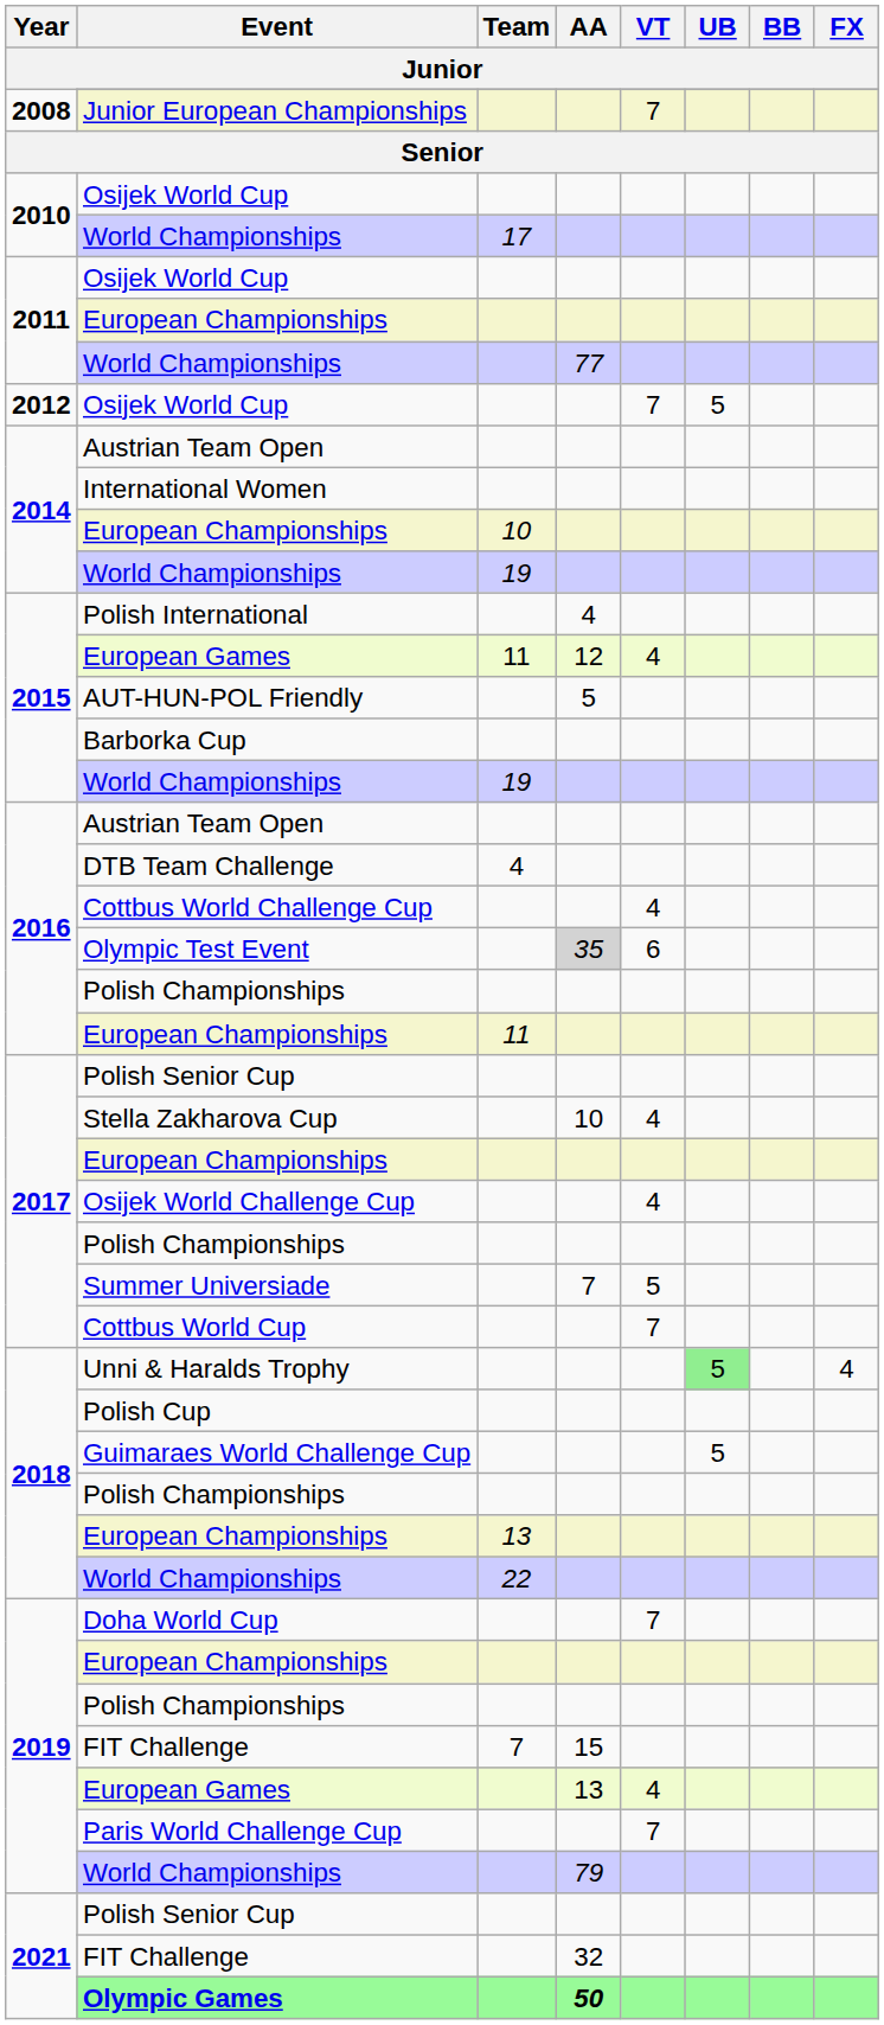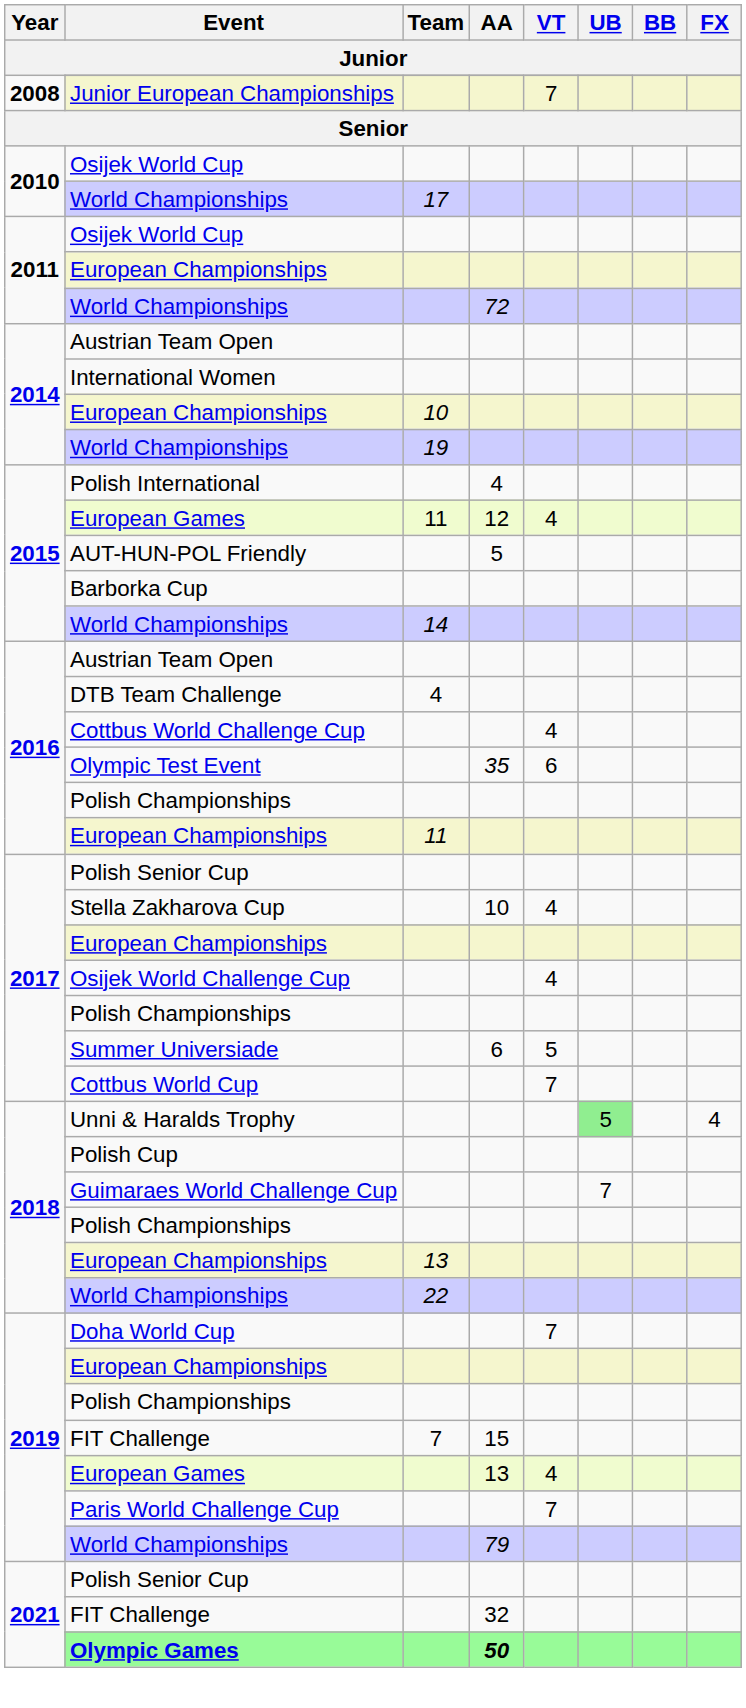 <table class="wikitable" style="text-align:center; font-size:95%;">
 <tr>
 <th align=center>Year</th>
 <th align=center>Event</th>
 <th style="width:30px;">Team</th>
 <th style="width:30px;">AA</th>
 <th style="width:30px;"><a href='#'>VT</a></th>
 <th style="width:30px;"><a href='#'>UB</a></th>
 <th style="width:30px;"><a href='#'>BB</a></th>
 <th style="width:30px;"><a href='#'>FX</a></th>
 </tr>
 <tr>
 <th colspan="8"><strong>Junior</strong></th>
 </tr>
 <tr>
 <td rowspan="2"><strong>2008</strong></td>
 </tr>
 <tr bgcolor=#F5F6CE>
 <td align=left><a href='#'>Junior European Championships</a></td>
 <td></td>
 <td></td>
 <td>7</td>
 <td></td>
 <td></td>
 <td></td>
 </tr>
 <tr>
 <th colspan="8"><strong>Senior</strong></th>
 </tr>
 <tr>
 <td rowspan="2"><strong>2010</strong></td>
 <td align=left><a href='#'>Osijek World Cup</a></td>
 <td></td>
 <td></td>
 <td></td>
 <td></td>
 <td></td>
 <td></td>
 </tr>
 <tr bgcolor=#CCCCFF>
 <td align=left><a href='#'>World Championships</a></td>
 <td><em>17</em></td>
 <td></td>
 <td></td>
 <td></td>
 <td></td>
 <td></td>
 </tr>
 <tr>
 <td rowspan="3"><strong>2011</strong></td>
 <td align=left><a href='#'>Osijek World Cup</a></td>
 <td></td>
 <td></td>
 <td></td>
 <td></td>
 <td></td>
 <td></td>
 </tr>
 <tr bgcolor=#F5F6CE>
 <td align=left><a href='#'>European Championships</a></td>
 <td></td>
 <td></td>
 <td></td>
 <td></td>
 <td></td>
 <td></td>
 </tr>
 <tr bgcolor=#CCCCFF>
 <td align=left><a href='#'>World Championships</a></td>
 <td></td>
-<td><em>77</em></td>
+<td><em>72</em></td>
 <td></td>
 <td></td>
-<td></td>
-<td></td>
-</tr>
-<tr>
-<td rowspan="1"><strong>2012</strong></td>
-<td align=left><a href='#'>Osijek World Cup</a></td>
-<td></td>
-<td></td>
-<td>7</td>
-<td>5</td>
 <td></td>
 <td></td>
 </tr>
 <tr>
 <td rowspan="4"><strong><a href='#'>2014</a></strong></td>
 <td align=left>Austrian Team Open</td>
 <td></td>
 <td></td>
 <td></td>
 <td></td>
 <td></td>
 <td></td>
 </tr>
 <tr>
 <td align=left>International Women</td>
 <td></td>
 <td></td>
 <td></td>
 <td></td>
 <td></td>
 <td></td>
 </tr>
 <tr bgcolor=#F5F6CE>
 <td align=left><a href='#'>European Championships</a></td>
 <td><em>10</em></td>
 <td></td>
 <td></td>
 <td></td>
 <td></td>
 <td></td>
 </tr>
 <tr bgcolor=#CCCCFF>
 <td align=left><a href='#'>World Championships</a></td>
 <td><em>19</em></td>
 <td></td>
 <td></td>
 <td></td>
 <td></td>
 <td></td>
 </tr>
 <tr>
 <td rowspan="5"><strong><a href='#'>2015</a></strong></td>
 <td align=left>Polish International</td>
 <td></td>
 <td>4</td>
 <td></td>
 <td></td>
 <td></td>
 <td></td>
 </tr>
 <tr bgcolor=#f0fccf>
 <td align=left><a href='#'>European Games</a></td>
 <td>11</td>
 <td>12</td>
 <td>4</td>
 <td></td>
 <td></td>
 <td></td>
 </tr>
 <tr>
 <td align=left>AUT-HUN-POL Friendly</td>
 <td></td>
 <td>5</td>
 <td></td>
 <td></td>
 <td></td>
 <td></td>
 </tr>
 <tr>
 <td align=left>Barborka Cup</td>
 <td></td>
 <td></td>
 <td></td>
 <td></td>
 <td></td>
 <td></td>
 </tr>
 <tr bgcolor=#CCCCFF>
 <td align=left><a href='#'>World Championships</a></td>
-<td><em>19</em></td>
+<td><em>14</em></td>
 <td></td>
 <td></td>
 <td></td>
 <td></td>
 <td></td>
 </tr>
 <tr>
 <td rowspan="6"><strong><a href='#'>2016</a></strong></td>
 <td align=left>Austrian Team Open</td>
 <td></td>
 <td></td>
 <td></td>
 <td></td>
 <td></td>
 <td></td>
 </tr>
 <tr>
 <td align=left>DTB Team Challenge</td>
 <td>4</td>
 <td></td>
 <td></td>
 <td></td>
 <td></td>
 <td></td>
 </tr>
 <tr>
 <td align=left><a href='#'>Cottbus World Challenge Cup</a></td>
 <td></td>
 <td></td>
 <td>4</td>
 <td></td>
 <td></td>
 <td></td>
 </tr>
 <tr>
 <td align=left><a href='#'>Olympic Test Event</a></td>
 <td></td>
-<td style="background: lightgrey;"><em>35</em></td>
+<td><em>35</em></td>
 <td>6</td>
 <td></td>
 <td></td>
 <td></td>
 </tr>
 <tr>
 <td align=left>Polish Championships</td>
 <td></td>
 <td></td>
 <td></td>
 <td></td>
 <td></td>
 <td></td>
 </tr>
 <tr bgcolor=#F5F6CE>
 <td align=left><a href='#'>European Championships</a></td>
 <td><em>11</em></td>
 <td></td>
 <td></td>
 <td></td>
 <td></td>
 <td></td>
 </tr>
 <tr>
 <td rowspan="7"><strong><a href='#'>2017</a></strong></td>
 <td align=left>Polish Senior Cup</td>
 <td></td>
 <td></td>
 <td></td>
 <td></td>
 <td></td>
 <td></td>
 </tr>
 <tr>
 <td align=left>Stella Zakharova Cup</td>
 <td></td>
 <td>10</td>
 <td>4</td>
 <td></td>
 <td></td>
 <td></td>
 </tr>
 <tr bgcolor=#F5F6CE>
 <td align=left><a href='#'>European Championships</a></td>
 <td></td>
 <td></td>
 <td></td>
 <td></td>
 <td></td>
 <td></td>
 </tr>
 <tr>
 <td align=left><a href='#'>Osijek World Challenge Cup</a></td>
 <td></td>
 <td></td>
 <td>4</td>
 <td></td>
 <td></td>
 <td></td>
 </tr>
 <tr>
 <td align=left>Polish Championships</td>
 <td></td>
 <td></td>
 <td></td>
 <td></td>
 <td></td>
 <td></td>
 </tr>
 <tr>
 <td align=left><a href='#'>Summer Universiade</a></td>
 <td></td>
-<td>7</td>
+<td>6</td>
 <td>5</td>
 <td></td>
 <td></td>
 <td></td>
 </tr>
 <tr>
 <td align=left><a href='#'>Cottbus World Cup</a></td>
 <td></td>
 <td></td>
 <td>7</td>
 <td></td>
 <td></td>
 <td></td>
 </tr>
 <tr>
 <td rowspan="6"><strong><a href='#'>2018</a></strong></td>
 <td align=left>Unni & Haralds Trophy</td>
 <td></td>
 <td></td>
 <td></td>
 <td style="background: lightgreen;">5</td>
 <td></td>
 <td>4</td>
 </tr>
 <tr>
 <td align=left>Polish Cup</td>
 <td></td>
 <td></td>
 <td></td>
 <td></td>
 <td></td>
 <td></td>
 </tr>
 <tr>
 <td align=left><a href='#'>Guimaraes World Challenge Cup</a></td>
 <td></td>
 <td></td>
 <td></td>
-<td>5</td>
+<td>7</td>
 <td></td>
 <td></td>
 </tr>
 <tr>
 <td align=left>Polish Championships</td>
 <td></td>
 <td></td>
 <td></td>
 <td></td>
 <td></td>
 <td></td>
 </tr>
 <tr bgcolor=#F5F6CE>
 <td align=left><a href='#'>European Championships</a></td>
 <td><em>13</em></td>
 <td></td>
 <td></td>
 <td></td>
 <td></td>
 <td></td>
 </tr>
 <tr bgcolor=#CCCCFF>
 <td align=left><a href='#'>World Championships</a></td>
 <td><em>22</em></td>
 <td></td>
 <td></td>
 <td></td>
 <td></td>
 <td></td>
 </tr>
 <tr>
 <td rowspan="7"><strong><a href='#'>2019</a></strong></td>
 <td align=left><a href='#'>Doha World Cup</a></td>
 <td></td>
 <td></td>
 <td>7</td>
 <td></td>
 <td></td>
 <td></td>
 </tr>
 <tr bgcolor=#F5F6CE>
 <td align=left><a href='#'>European Championships</a></td>
 <td></td>
 <td></td>
 <td></td>
 <td></td>
 <td></td>
 <td></td>
 </tr>
 <tr>
 <td align=left>Polish Championships</td>
 <td></td>
 <td></td>
 <td></td>
 <td></td>
 <td></td>
 <td></td>
 </tr>
 <tr>
 <td align=left>FIT Challenge</td>
 <td>7</td>
 <td>15</td>
 <td></td>
 <td></td>
 <td></td>
 <td></td>
 </tr>
 <tr bgcolor=#f0fccf>
 <td align=left><a href='#'>European Games</a></td>
 <td></td>
 <td>13</td>
 <td>4</td>
 <td></td>
 <td></td>
 <td></td>
 </tr>
 <tr>
 <td align=left><a href='#'>Paris World Challenge Cup</a></td>
 <td></td>
 <td></td>
 <td>7</td>
 <td></td>
 <td></td>
 <td></td>
 </tr>
 <tr bgcolor=#CCCCFF>
 <td align=left><a href='#'>World Championships</a></td>
 <td></td>
 <td><em>79</em></td>
 <td></td>
 <td></td>
 <td></td>
 <td></td>
 </tr>
 <tr>
 <td rowspan="3"><strong><a href='#'>2021</a></strong></td>
 <td align=left>Polish Senior Cup</td>
 <td></td>
 <td></td>
 <td></td>
 <td></td>
 <td></td>
 <td></td>
 </tr>
 <tr>
 <td align=left>FIT Challenge</td>
 <td></td>
 <td>32</td>
 <td></td>
 <td></td>
 <td></td>
 <td></td>
 </tr>
 <tr bgcolor=98FB98>
 <td align=left><strong><a href='#'>Olympic Games</a></strong></td>
 <td></td>
 <td><strong><em>50</em></strong></td>
 <td></td>
 <td></td>
 <td></td>
 <td></td>
 </tr>
 </table>
